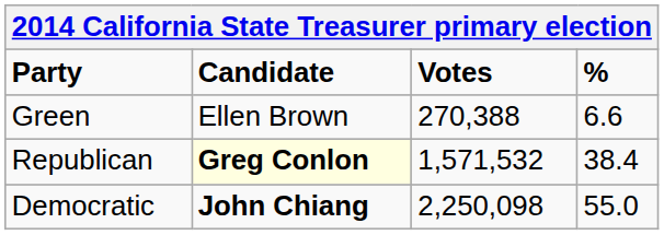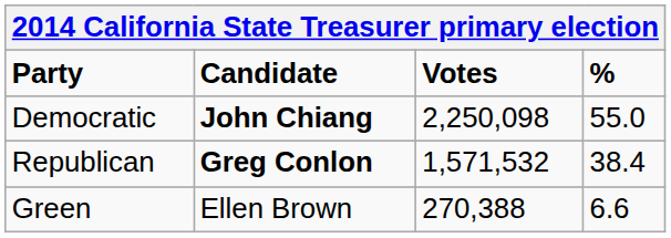 <table class="wikitable">
 <tr>
 <th colspan="4"><a href='#'>2014 California State Treasurer primary election</a></th>
 </tr>
 <tr>
 <td><strong>Party</strong></td>
 <td><strong>Candidate</strong></td>
 <td><strong>Votes</strong></td>
 <td><strong>%</strong></td>
 </tr>
 <tr>
+<td>Democratic</td>
+<td><strong>John Chiang</strong></td>
+<td>2,250,098</td>
+<td>55.0</td>
+</tr>
+<tr>
+<td>Republican</td>
+<td><strong>Greg Conlon</strong></td>
+<td>1,571,532</td>
+<td>38.4</td>
+</tr>
+<tr>
 <td>Green</td>
 <td>Ellen Brown</td>
 <td>270,388</td>
 <td>6.6</td>
 </tr>
-<tr>
-<td>Republican</td>
-<td style="background: lightyellow;"><strong>Greg Conlon</strong></td>
-<td>1,571,532</td>
-<td>38.4</td>
-</tr>
-<tr>
-<td>Democratic</td>
-<td><strong>John Chiang</strong></td>
-<td>2,250,098</td>
-<td>55.0</td>
-</tr>
 </table>
